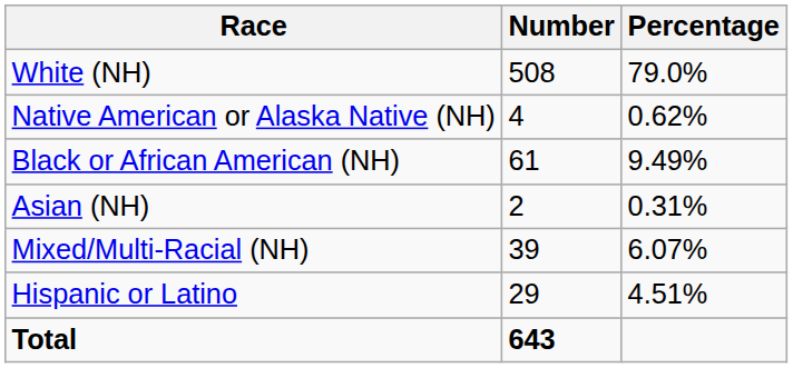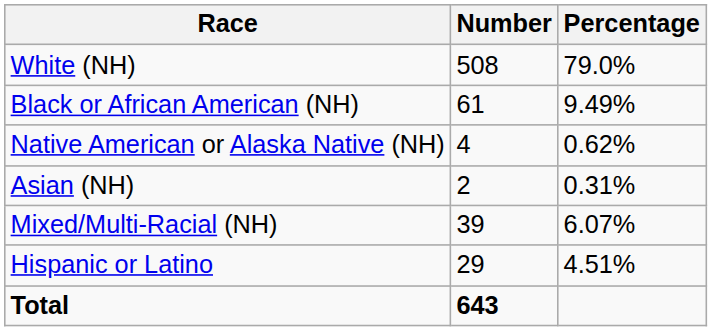 <table class="wikitable">
 <tr>
 <th>Race</th>
 <th>Number</th>
 <th>Percentage</th>
 </tr>
 <tr>
 <td><a href='#'>White</a> (NH)</td>
 <td>508</td>
 <td>79.0%</td>
 </tr>
 <tr>
+<td><a href='#'>Black or African American</a> (NH)</td>
+<td>61</td>
+<td>9.49%</td>
+</tr>
+<tr>
 <td><a href='#'>Native American</a> or <a href='#'>Alaska Native</a> (NH)</td>
 <td>4</td>
 <td>0.62%</td>
-</tr>
-<tr>
-<td><a href='#'>Black or African American</a> (NH)</td>
-<td>61</td>
-<td>9.49%</td>
 </tr>
 <tr>
 <td><a href='#'>Asian</a> (NH)</td>
 <td>2</td>
 <td>0.31%</td>
 </tr>
 <tr>
 <td><a href='#'>Mixed/Multi-Racial</a> (NH)</td>
 <td>39</td>
 <td>6.07%</td>
 </tr>
 <tr>
 <td><a href='#'>Hispanic or Latino</a></td>
 <td>29</td>
 <td>4.51%</td>
 </tr>
 <tr>
 <td><strong>Total</strong></td>
 <td><strong>643</strong></td>
 <td></td>
 </tr>
 </table>
